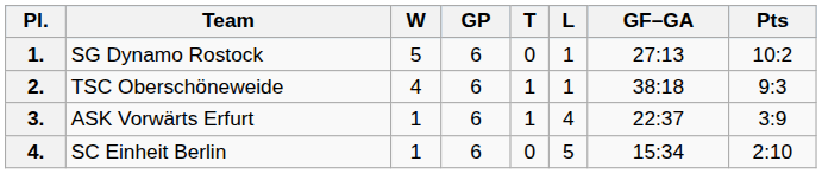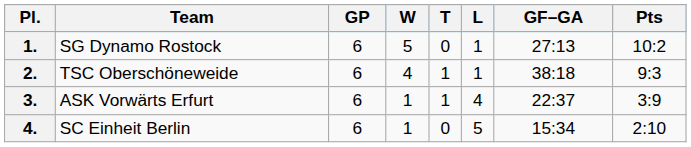 <table class="wikitable" width="50%">
 <tr bgcolor="#5DB0FA">
 <th>Pl.</th>
 <th>Team</th>
+<th>GP</th>
 <th>W</th>
-<th>GP</th>
 <th>T</th>
 <th>L</th>
 <th>GF–GA</th>
 <th>Pts</th>
 </tr>
 <tr align="center">
 <th>1.</th>
 <td align="left" width="40%">SG Dynamo Rostock</td>
+<td>6</td>
 <td>5</td>
-<td>6</td>
 <td>0</td>
 <td>1</td>
 <td align="center">27:13</td>
 <td align="center">10:2</td>
 </tr>
 <tr align="center">
 <th>2.</th>
 <td align="left" width="40%">TSC Oberschöneweide</td>
+<td>6</td>
 <td>4</td>
-<td>6</td>
 <td>1</td>
 <td>1</td>
 <td align="center">38:18</td>
 <td align="center">9:3</td>
 </tr>
 <tr align="center">
 <th>3.</th>
 <td align="left" width="40%">ASK Vorwärts Erfurt</td>
+<td>6</td>
 <td>1</td>
-<td>6</td>
 <td>1</td>
 <td>4</td>
 <td align="center">22:37</td>
 <td align="center">3:9</td>
 </tr>
 <tr align="center">
 <th>4.</th>
 <td align="left" width="40%">SC Einheit Berlin</td>
+<td>6</td>
 <td>1</td>
-<td>6</td>
 <td>0</td>
 <td>5</td>
 <td>15:34</td>
 <td>2:10</td>
 </tr>
 </table>
